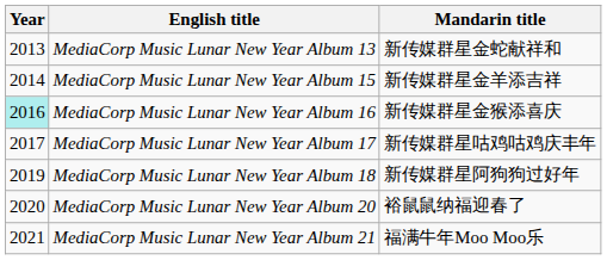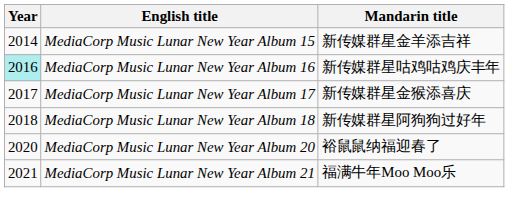 <table class="wikitable sortable">
 <tr>
 <th>Year</th>
 <th>English title</th>
 <th>Mandarin title</th>
-</tr>
-<tr>
-<td>2013</td>
-<td><em>MediaCorp Music Lunar New Year Album 13</em></td>
-<td>新传媒群星金蛇献祥和</td>
 </tr>
 <tr>
 <td>2014</td>
 <td><em>MediaCorp Music Lunar New Year Album 15</em></td>
 <td>新传媒群星金羊添吉祥</td>
 </tr>
 <tr>
 <td style="background: paleturquoise;">2016</td>
 <td><em>MediaCorp Music Lunar New Year Album 16</em></td>
-<td>新传媒群星金猴添喜庆</td>
+<td>新传媒群星咕鸡咕鸡庆丰年</td>
 </tr>
 <tr>
 <td>2017</td>
 <td><em>MediaCorp Music Lunar New Year Album 17</em></td>
-<td>新传媒群星咕鸡咕鸡庆丰年</td>
+<td>新传媒群星金猴添喜庆</td>
 </tr>
 <tr>
-<td>2019</td>
+<td>2018</td>
 <td><em>MediaCorp Music Lunar New Year Album 18</em></td>
 <td>新传媒群星阿狗狗过好年</td>
 </tr>
 <tr>
 <td>2020</td>
 <td><em>MediaCorp Music Lunar New Year Album 20</em></td>
 <td>裕鼠鼠纳福迎春了</td>
 </tr>
 <tr>
 <td>2021</td>
 <td><em>MediaCorp Music Lunar New Year Album 21</em></td>
 <td>福满牛年Moo Moo乐</td>
 </tr>
 </table>
